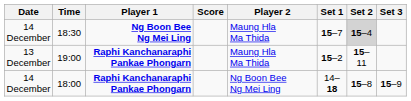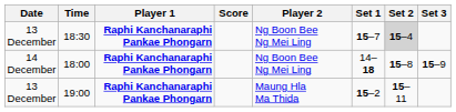 <table class="wikitable" style="font-size:90%; text-align:center">
 <tr>
 <th width="50">Date</th>
 <th width="50">Time</th>
 <th width="200">Player 1</th>
 <th width="50">Score</th>
 <th width="200">Player 2</th>
 <th width="50">Set 1</th>
 <th width="50">Set 2</th>
 <th width="50">Set 3</th>
 </tr>
 <tr>
-<td>14 December</td>
+<td>13 December</td>
 <td>18:30</td>
-<td align="right"><strong><a href='#'>Ng Boon Bee</a> <br><a href='#'>Ng Mei Ling</a> </strong></td>
+<td align="right"><strong><a href='#'>Raphi Kanchanaraphi</a> <br><a href='#'>Pankae Phongarn</a> </strong></td>
 <td></td>
-<td align="left"> <a href='#'>Maung Hla</a><br> <a href='#'>Ma Thida</a></td>
+<td align="left"> <a href='#'>Ng Boon Bee</a> <br> <a href='#'>Ng Mei Ling</a></td>
 <td><strong>15</strong>–7</td>
 <td style="background: lightgrey;"><strong>15</strong>–4</td>
-<td></td>
-</tr>
-<tr>
-<td>13 December</td>
-<td>19:00</td>
-<td align="right"><strong><a href='#'>Raphi Kanchanaraphi</a> <br><a href='#'>Pankae Phongarn</a> </strong></td>
-<td></td>
-<td align="left"> <a href='#'>Maung Hla</a><br> <a href='#'>Ma Thida</a></td>
-<td><strong>15</strong>–2</td>
-<td><strong>15</strong>–11</td>
 <td></td>
 </tr>
 <tr>
 <td>14 December</td>
 <td>18:00</td>
 <td align="right"><strong><a href='#'>Raphi Kanchanaraphi</a> <br><a href='#'>Pankae Phongarn</a> </strong></td>
 <td></td>
 <td align="left"> <a href='#'>Ng Boon Bee</a> <br> <a href='#'>Ng Mei Ling</a></td>
 <td>14–<strong>18</strong></td>
 <td><strong>15</strong>–8</td>
 <td><strong>15</strong>–9</td>
 </tr>
+<tr>
+<td>13 December</td>
+<td>19:00</td>
+<td align="right"><strong><a href='#'>Raphi Kanchanaraphi</a> <br><a href='#'>Pankae Phongarn</a> </strong></td>
+<td></td>
+<td align="left"> <a href='#'>Maung Hla</a><br> <a href='#'>Ma Thida</a></td>
+<td><strong>15</strong>–2</td>
+<td><strong>15</strong>–11</td>
+<td></td>
+</tr>
 </table>
